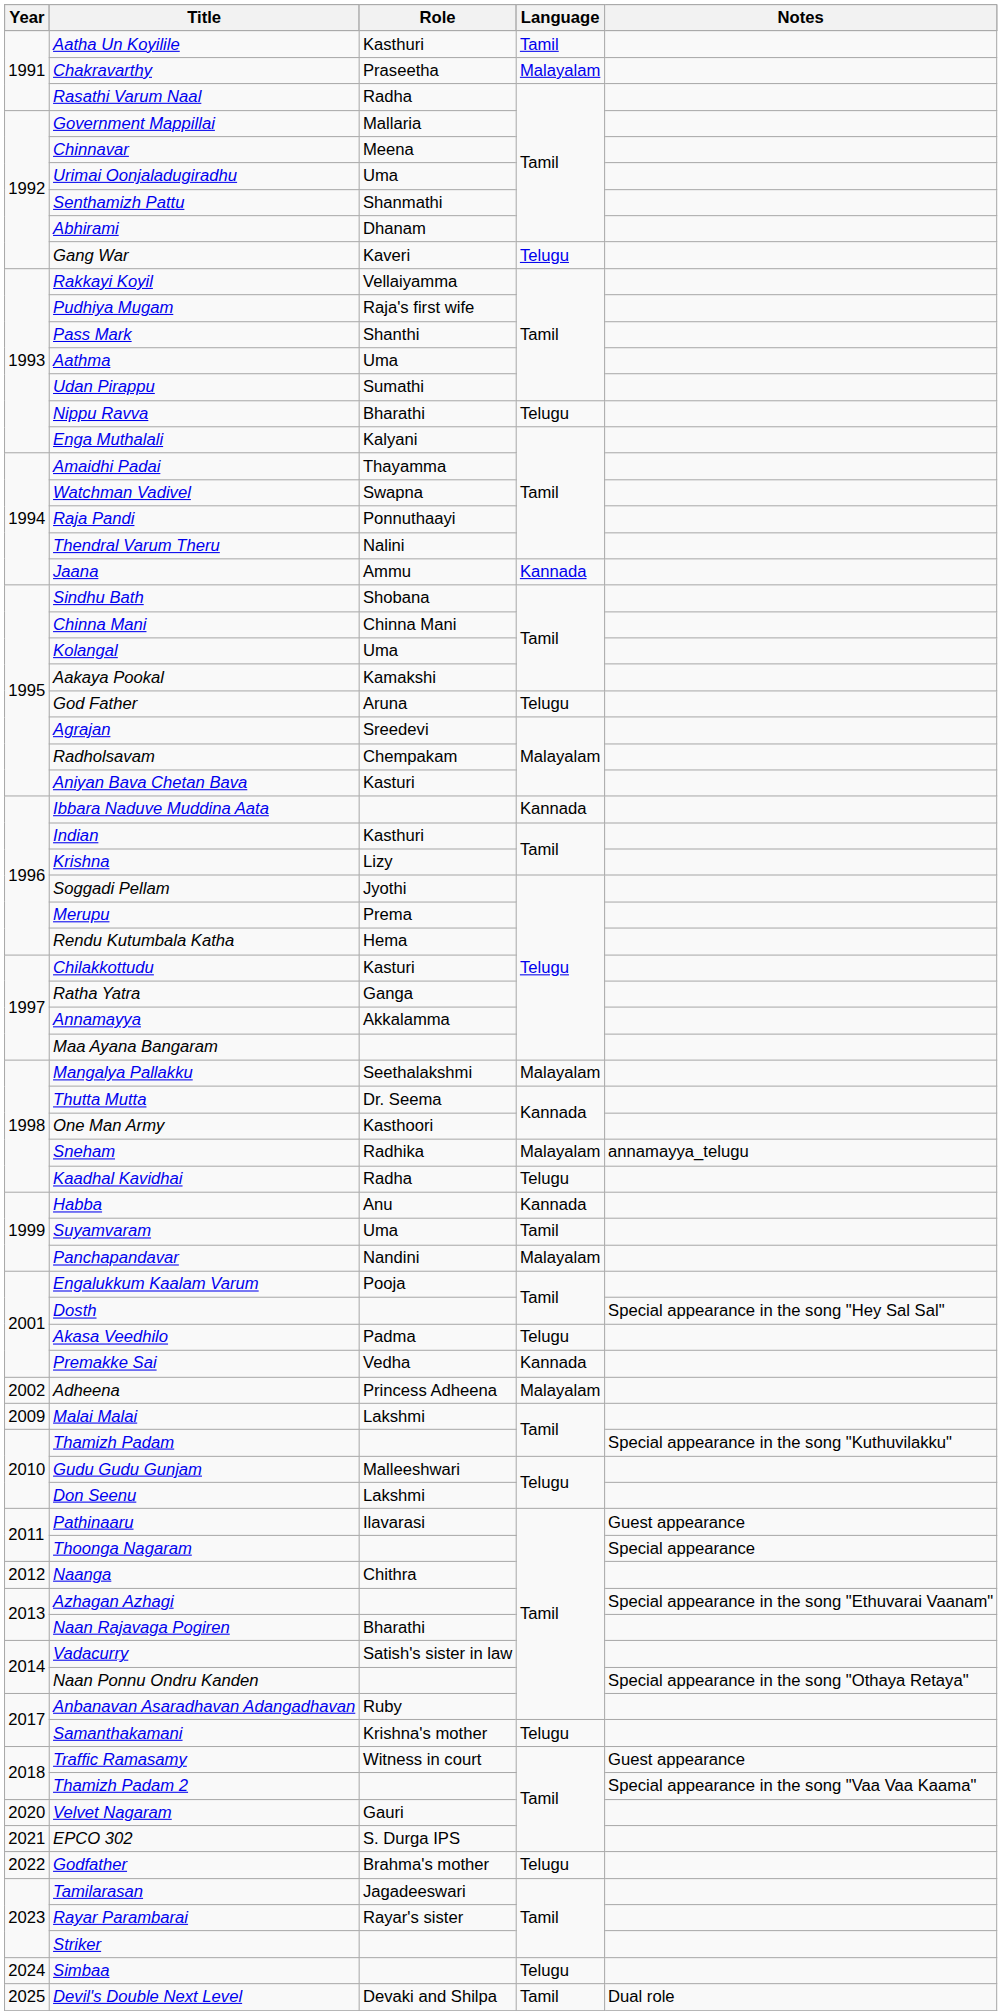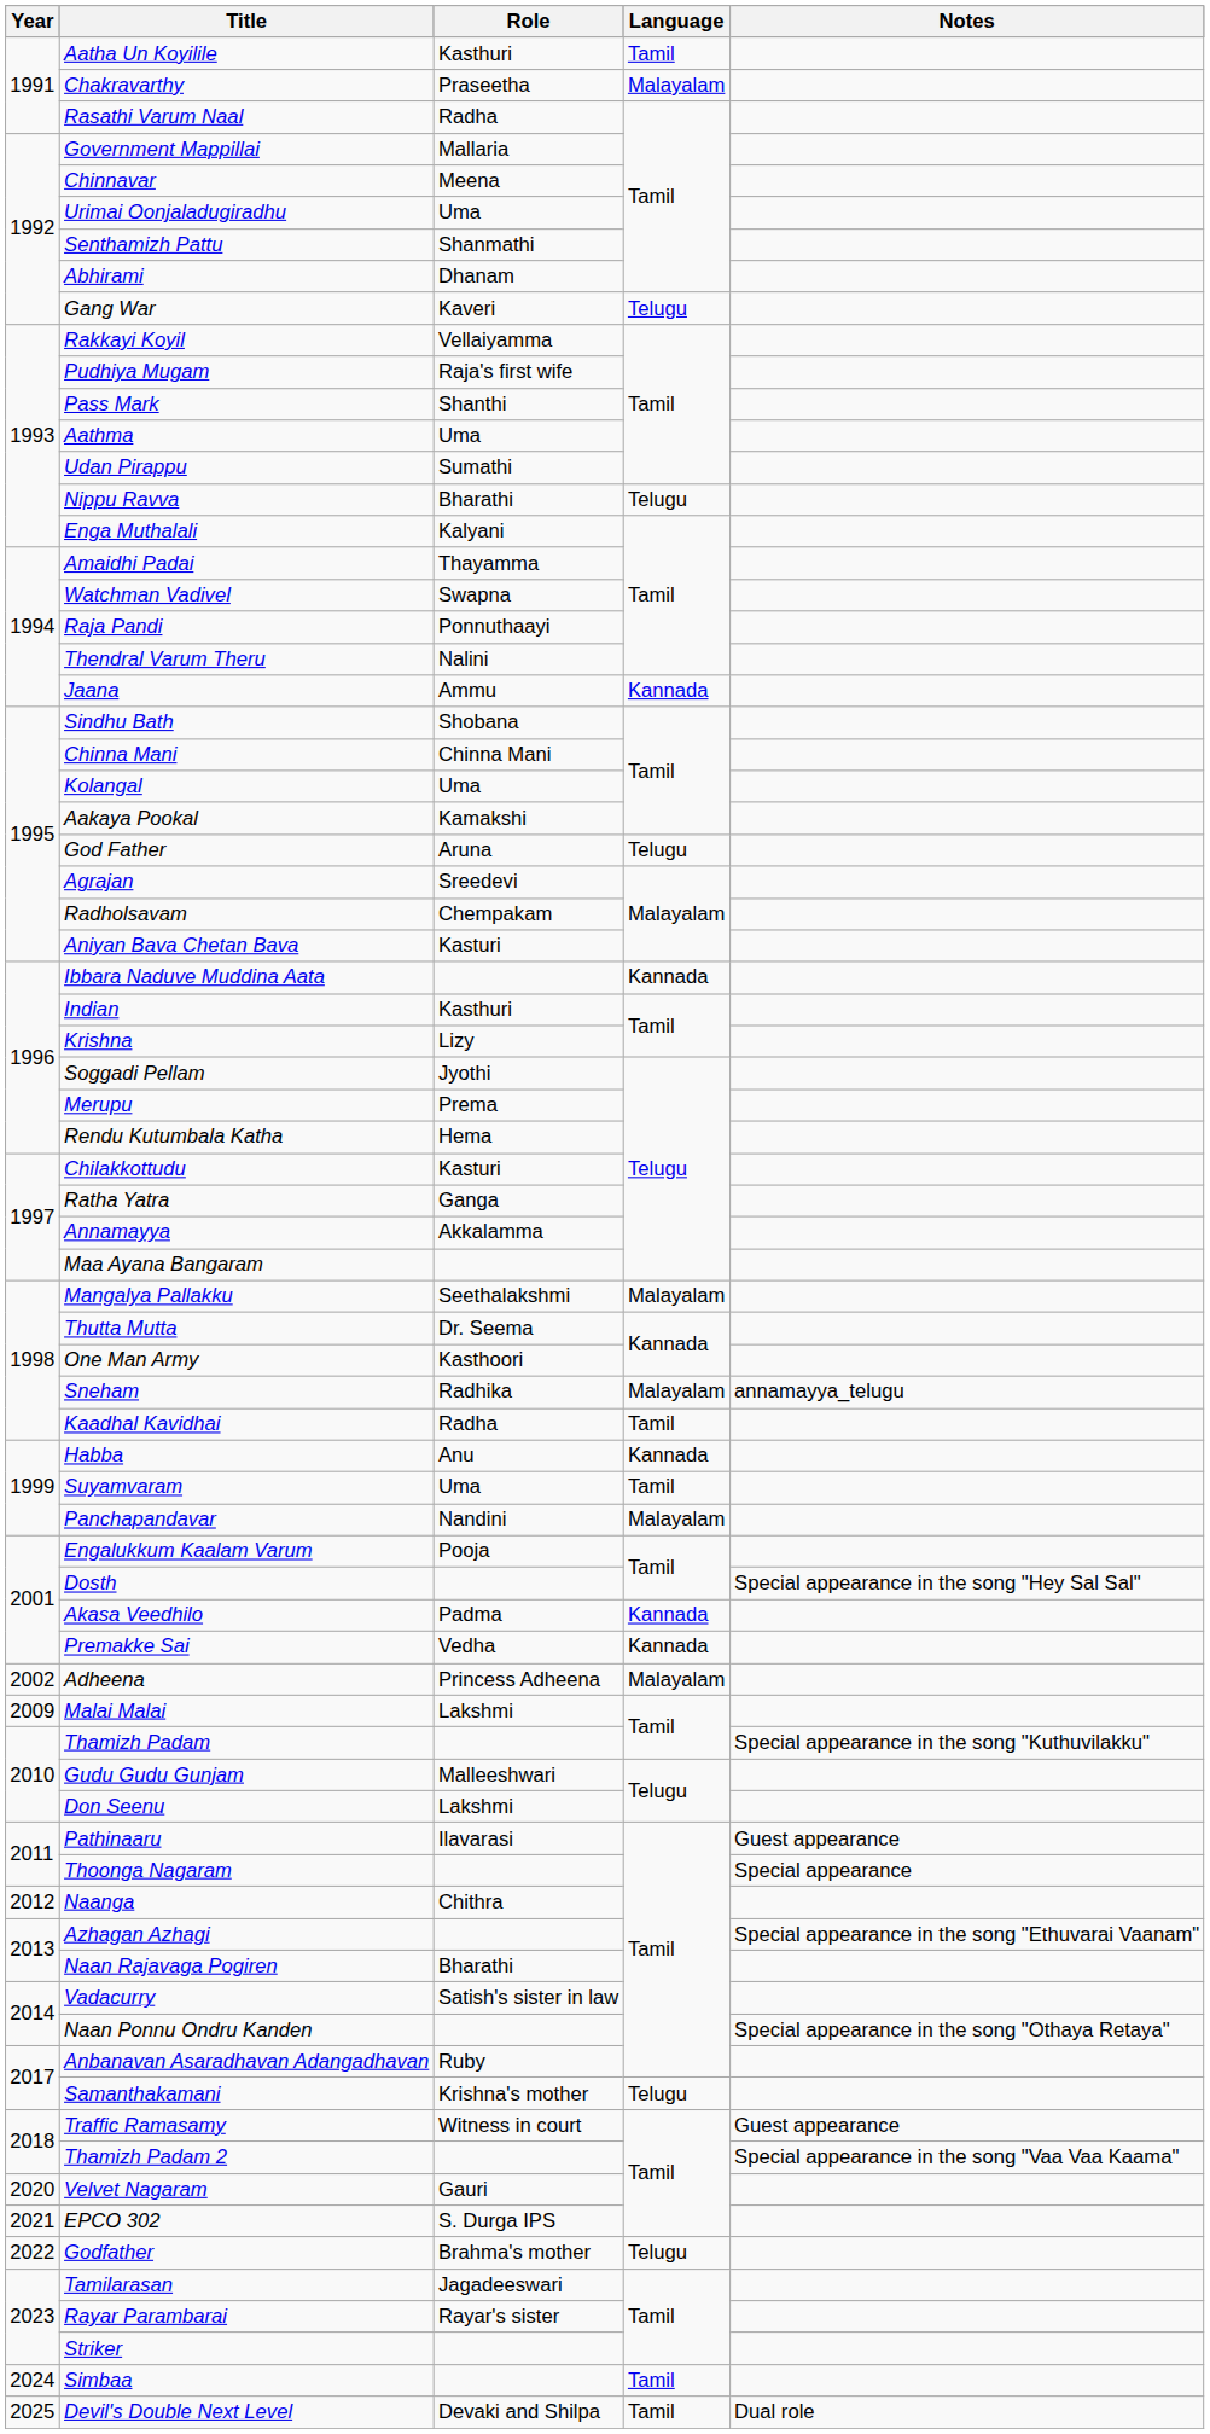 <table class="wikitable sortable">
 <tr style="background:#000;">
 <th>Year</th>
 <th>Title</th>
 <th>Role</th>
 <th>Language</th>
 <th>Notes</th>
 </tr>
 <tr>
 <td rowspan="3">1991</td>
 <td><em><a href='#'>Aatha Un Koyilile</a></em></td>
 <td>Kasthuri</td>
 <td><a href='#'>Tamil</a></td>
 <td></td>
 </tr>
 <tr>
 <td><em><a href='#'>Chakravarthy</a></em></td>
 <td>Praseetha</td>
 <td><a href='#'>Malayalam</a></td>
 <td></td>
 </tr>
 <tr>
 <td><em><a href='#'>Rasathi Varum Naal</a></em></td>
 <td>Radha</td>
 <td rowspan="6">Tamil</td>
 <td></td>
 </tr>
 <tr>
 <td rowspan="6">1992</td>
 <td><em><a href='#'>Government Mappillai</a></em></td>
 <td>Mallaria</td>
 <td></td>
 </tr>
 <tr>
 <td><em><a href='#'>Chinnavar</a></em></td>
 <td>Meena</td>
 <td></td>
 </tr>
 <tr>
 <td><em><a href='#'>Urimai Oonjaladugiradhu</a></em></td>
 <td>Uma</td>
 <td></td>
 </tr>
 <tr>
 <td><em><a href='#'>Senthamizh Pattu</a></em></td>
 <td>Shanmathi</td>
 <td></td>
 </tr>
 <tr>
 <td><em><a href='#'>Abhirami</a></em></td>
 <td>Dhanam</td>
 <td></td>
 </tr>
 <tr>
 <td><em>Gang War</em></td>
 <td>Kaveri</td>
 <td><a href='#'>Telugu</a></td>
 <td></td>
 </tr>
 <tr>
 <td rowspan="7">1993</td>
 <td><em><a href='#'>Rakkayi Koyil</a></em></td>
 <td>Vellaiyamma</td>
 <td rowspan="5">Tamil</td>
 <td></td>
 </tr>
 <tr>
 <td><em><a href='#'>Pudhiya Mugam</a></em></td>
 <td>Raja's first wife</td>
 <td></td>
 </tr>
 <tr>
 <td><em><a href='#'>Pass Mark</a></em></td>
 <td>Shanthi</td>
 <td></td>
 </tr>
 <tr>
 <td><em><a href='#'>Aathma</a></em></td>
 <td>Uma</td>
 <td></td>
 </tr>
 <tr>
 <td><em><a href='#'>Udan Pirappu</a></em></td>
 <td>Sumathi</td>
 <td></td>
 </tr>
 <tr>
 <td><em><a href='#'>Nippu Ravva</a></em></td>
 <td>Bharathi</td>
 <td>Telugu</td>
 <td></td>
 </tr>
 <tr>
 <td><em><a href='#'>Enga Muthalali</a></em></td>
 <td>Kalyani</td>
 <td rowspan="5">Tamil</td>
 <td></td>
 </tr>
 <tr>
 <td rowspan="5">1994</td>
 <td><em><a href='#'>Amaidhi Padai</a></em></td>
 <td>Thayamma</td>
 <td></td>
 </tr>
 <tr>
 <td><em><a href='#'>Watchman Vadivel</a></em></td>
 <td>Swapna</td>
 <td></td>
 </tr>
 <tr>
 <td><em><a href='#'>Raja Pandi</a></em></td>
 <td>Ponnuthaayi</td>
 <td></td>
 </tr>
 <tr>
 <td><em><a href='#'>Thendral Varum Theru</a></em></td>
 <td>Nalini</td>
 <td></td>
 </tr>
 <tr>
 <td><em><a href='#'>Jaana</a></em></td>
 <td>Ammu</td>
 <td><a href='#'>Kannada</a></td>
 <td></td>
 </tr>
 <tr>
 <td rowspan="8">1995</td>
 <td><em><a href='#'>Sindhu Bath</a></em></td>
 <td>Shobana</td>
 <td rowspan="4">Tamil</td>
 <td></td>
 </tr>
 <tr>
 <td><em><a href='#'>Chinna Mani</a></em></td>
 <td>Chinna Mani</td>
 <td></td>
 </tr>
 <tr>
 <td><em><a href='#'>Kolangal</a></em></td>
 <td>Uma</td>
 <td></td>
 </tr>
 <tr>
 <td><em>Aakaya Pookal</em></td>
 <td>Kamakshi</td>
 <td></td>
 </tr>
 <tr>
 <td><em>God Father</em></td>
 <td>Aruna</td>
 <td>Telugu</td>
 <td></td>
 </tr>
 <tr>
 <td><em><a href='#'>Agrajan</a></em></td>
 <td>Sreedevi</td>
 <td rowspan="3">Malayalam</td>
 <td></td>
 </tr>
 <tr>
 <td><em>Radholsavam</em></td>
 <td>Chempakam</td>
 <td></td>
 </tr>
 <tr>
 <td><em><a href='#'>Aniyan Bava Chetan Bava</a></em></td>
 <td>Kasturi</td>
 <td></td>
 </tr>
 <tr>
 <td rowspan="6">1996</td>
 <td><em><a href='#'>Ibbara Naduve Muddina Aata</a></em></td>
 <td></td>
 <td>Kannada</td>
 <td></td>
 </tr>
 <tr>
 <td><em><a href='#'>Indian</a></em></td>
 <td>Kasthuri</td>
 <td rowspan="2">Tamil</td>
 <td></td>
 </tr>
 <tr>
 <td><em><a href='#'>Krishna</a></em></td>
 <td>Lizy</td>
 <td></td>
 </tr>
 <tr>
 <td><em>Soggadi Pellam</em></td>
 <td>Jyothi</td>
 <td rowspan="7"><a href='#'>Telugu</a></td>
 <td></td>
 </tr>
 <tr>
 <td><em><a href='#'>Merupu</a></em></td>
 <td>Prema</td>
 <td></td>
 </tr>
 <tr>
 <td><em>Rendu Kutumbala Katha</em></td>
 <td>Hema</td>
 <td></td>
 </tr>
 <tr>
 <td rowspan="4">1997</td>
 <td><em><a href='#'>Chilakkottudu</a></em></td>
 <td>Kasturi</td>
 <td></td>
 </tr>
 <tr>
 <td><em>Ratha Yatra</em></td>
 <td>Ganga</td>
 <td></td>
 </tr>
 <tr>
 <td><em><a href='#'>Annamayya</a></em></td>
 <td>Akkalamma</td>
 <td></td>
 </tr>
 <tr>
 <td><em>Maa Ayana Bangaram</em></td>
 <td></td>
 <td></td>
 </tr>
 <tr>
 <td rowspan="5">1998</td>
 <td><em><a href='#'>Mangalya Pallakku</a></em></td>
 <td>Seethalakshmi</td>
 <td>Malayalam</td>
 <td></td>
 </tr>
 <tr>
 <td><em><a href='#'>Thutta Mutta</a></em></td>
 <td>Dr. Seema</td>
 <td rowspan="2">Kannada</td>
 <td></td>
 </tr>
 <tr>
 <td><em>One Man Army</em></td>
 <td>Kasthoori</td>
 <td></td>
 </tr>
 <tr>
 <td><em><a href='#'>Sneham</a></em></td>
 <td>Radhika</td>
 <td>Malayalam</td>
 <td>annamayya_telugu</td>
 </tr>
 <tr>
 <td><em><a href='#'>Kaadhal Kavidhai</a></em></td>
 <td>Radha</td>
-<td>Telugu</td>
+<td>Tamil</td>
 <td></td>
 </tr>
 <tr>
 <td rowspan="3">1999</td>
 <td><em><a href='#'>Habba</a></em></td>
 <td>Anu</td>
 <td>Kannada</td>
 <td></td>
 </tr>
 <tr>
 <td><em><a href='#'>Suyamvaram</a></em></td>
 <td>Uma</td>
 <td>Tamil</td>
 <td></td>
 </tr>
 <tr>
 <td><em><a href='#'> Panchapandavar</a></em></td>
 <td>Nandini</td>
 <td>Malayalam</td>
 <td></td>
 </tr>
 <tr>
 <td rowspan="4">2001</td>
 <td><em><a href='#'>Engalukkum Kaalam Varum</a></em></td>
 <td>Pooja</td>
 <td rowspan="2">Tamil</td>
 <td></td>
 </tr>
 <tr>
 <td><em><a href='#'>Dosth</a></em></td>
 <td></td>
 <td>Special appearance in the song "Hey Sal Sal"</td>
 </tr>
 <tr>
 <td><em><a href='#'>Akasa Veedhilo</a></em></td>
 <td>Padma</td>
-<td>Telugu</td>
+<td><a href='#'>Kannada</a></td>
 <td></td>
 </tr>
 <tr>
 <td><em><a href='#'>Premakke Sai</a></em></td>
 <td>Vedha</td>
 <td>Kannada</td>
 <td></td>
 </tr>
 <tr>
 <td>2002</td>
 <td><em>Adheena</em></td>
 <td>Princess Adheena</td>
 <td>Malayalam</td>
 <td></td>
 </tr>
 <tr>
 <td>2009</td>
 <td><em><a href='#'>Malai Malai</a></em></td>
 <td>Lakshmi</td>
 <td rowspan="2">Tamil</td>
 <td></td>
 </tr>
 <tr>
 <td rowspan="3">2010</td>
 <td><em><a href='#'>Thamizh Padam</a></em></td>
 <td></td>
 <td>Special appearance in the song "Kuthuvilakku"</td>
 </tr>
 <tr>
 <td><em><a href='#'>Gudu Gudu Gunjam</a></em></td>
 <td>Malleeshwari</td>
 <td rowspan="2">Telugu</td>
 <td></td>
 </tr>
 <tr>
 <td><em><a href='#'>Don Seenu</a></em></td>
 <td>Lakshmi</td>
 <td></td>
 </tr>
 <tr>
 <td rowspan="2">2011</td>
 <td><em><a href='#'>Pathinaaru</a></em></td>
 <td>Ilavarasi</td>
 <td rowspan="8">Tamil</td>
 <td>Guest appearance</td>
 </tr>
 <tr>
 <td><em><a href='#'>Thoonga Nagaram</a></em></td>
 <td></td>
 <td>Special appearance</td>
 </tr>
 <tr>
 <td>2012</td>
 <td><em><a href='#'>Naanga</a></em></td>
 <td>Chithra</td>
 <td></td>
 </tr>
 <tr>
 <td rowspan="2">2013</td>
 <td><em><a href='#'>Azhagan Azhagi</a></em></td>
 <td></td>
 <td>Special appearance in the song "Ethuvarai Vaanam"</td>
 </tr>
 <tr>
 <td><em><a href='#'>Naan Rajavaga Pogiren</a></em></td>
 <td>Bharathi</td>
 <td></td>
 </tr>
 <tr>
 <td rowspan="2">2014</td>
 <td><em><a href='#'>Vadacurry</a></em></td>
 <td>Satish's sister in law</td>
 <td></td>
 </tr>
 <tr>
 <td><em>Naan Ponnu Ondru Kanden</em></td>
 <td></td>
 <td>Special appearance in the song "Othaya Retaya"</td>
 </tr>
 <tr>
 <td rowspan="2">2017</td>
 <td><em><a href='#'>Anbanavan Asaradhavan Adangadhavan</a></em></td>
 <td>Ruby</td>
 <td></td>
 </tr>
 <tr>
 <td><em><a href='#'>Samanthakamani</a></em></td>
 <td>Krishna's mother</td>
 <td>Telugu</td>
 <td></td>
 </tr>
 <tr>
 <td rowspan="2">2018</td>
 <td><em><a href='#'>Traffic Ramasamy</a></em></td>
 <td>Witness in court</td>
 <td rowspan="4">Tamil</td>
 <td>Guest appearance</td>
 </tr>
 <tr>
 <td><em><a href='#'>Thamizh Padam 2</a></em></td>
 <td></td>
 <td>Special appearance in the song "Vaa Vaa Kaama"</td>
 </tr>
 <tr>
 <td rowspan="1">2020</td>
 <td><em><a href='#'>Velvet Nagaram</a></em></td>
 <td>Gauri</td>
 <td></td>
 </tr>
 <tr>
 <td rowspan="1">2021</td>
 <td><em>EPCO 302</em></td>
 <td>S. Durga IPS</td>
 <td></td>
 </tr>
 <tr>
 <td rowspan="1">2022</td>
 <td><a href='#'><em>Godfather</em></a></td>
 <td>Brahma's mother</td>
 <td>Telugu</td>
 <td></td>
 </tr>
 <tr>
 <td rowspan="3">2023</td>
 <td><em><a href='#'>Tamilarasan</a></em></td>
 <td>Jagadeeswari</td>
 <td rowspan="3">Tamil</td>
 <td></td>
 </tr>
 <tr>
 <td><em><a href='#'>Rayar Parambarai</a></em></td>
 <td>Rayar's sister</td>
 <td></td>
 </tr>
 <tr>
 <td><em><a href='#'>Striker</a></em></td>
 <td></td>
 <td></td>
 </tr>
 <tr>
 <td>2024</td>
 <td><em><a href='#'>Simbaa</a></em></td>
 <td></td>
-<td>Telugu</td>
+<td><a href='#'>Tamil</a></td>
 <td></td>
 </tr>
 <tr>
 <td>2025</td>
 <td><a href='#'><em>Devil's Double Next Level</em></a></td>
 <td>Devaki and Shilpa</td>
 <td>Tamil</td>
 <td>Dual role</td>
 </tr>
 </table>
